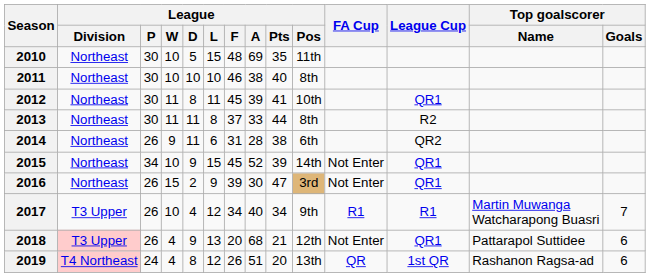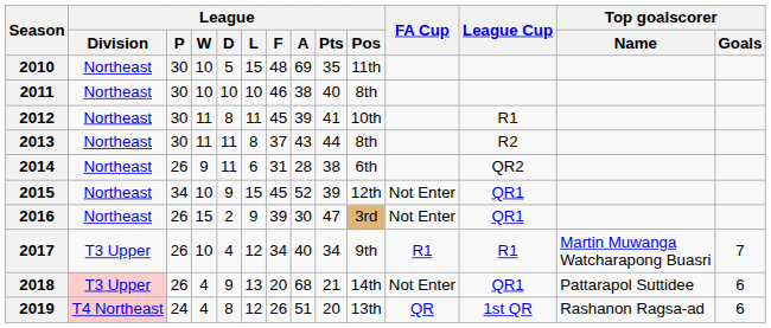 <table class="wikitable" style="text-align: center">
 <tr>
 <th rowspan=2>Season</th>
 <th colspan=9>League</th>
 <th rowspan=2><a href='#'>FA Cup</a></th>
 <th rowspan=2><a href='#'>League Cup</a></th>
 <th colspan=2>Top goalscorer</th>
 </tr>
 <tr>
 <th>Division</th>
 <th>P</th>
 <th>W</th>
 <th>D</th>
 <th>L</th>
 <th>F</th>
 <th>A</th>
 <th>Pts</th>
 <th>Pos</th>
 <th>Name</th>
 <th>Goals</th>
 </tr>
 <tr>
 <th>2010</th>
 <td><a href='#'>Northeast</a></td>
 <td>30</td>
 <td>10</td>
 <td>5</td>
 <td>15</td>
 <td>48</td>
 <td>69</td>
 <td>35</td>
 <td>11th</td>
 <td></td>
 <td></td>
 <td></td>
 <td></td>
 </tr>
 <tr>
 <th>2011</th>
 <td><a href='#'>Northeast</a></td>
 <td>30</td>
 <td>10</td>
 <td>10</td>
 <td>10</td>
 <td>46</td>
 <td>38</td>
 <td>40</td>
 <td>8th</td>
 <td></td>
 <td></td>
 <td></td>
 <td></td>
 </tr>
 <tr>
 <th>2012</th>
 <td><a href='#'>Northeast</a></td>
 <td>30</td>
 <td>11</td>
 <td>8</td>
 <td>11</td>
 <td>45</td>
 <td>39</td>
 <td>41</td>
 <td>10th</td>
 <td></td>
-<td><a href='#'>QR1</a></td>
+<td>R1</td>
 <td></td>
 <td></td>
 </tr>
 <tr>
 <th>2013</th>
 <td><a href='#'>Northeast</a></td>
 <td>30</td>
 <td>11</td>
 <td>11</td>
 <td>8</td>
 <td>37</td>
-<td>33</td>
+<td>43</td>
 <td>44</td>
 <td>8th</td>
 <td></td>
 <td>R2</td>
 <td></td>
 <td></td>
 </tr>
 <tr>
 <th>2014</th>
 <td><a href='#'>Northeast</a></td>
 <td>26</td>
 <td>9</td>
 <td>11</td>
 <td>6</td>
 <td>31</td>
 <td>28</td>
 <td>38</td>
 <td>6th</td>
 <td></td>
 <td>QR2</td>
 <td></td>
 <td></td>
 </tr>
 <tr>
 <th>2015</th>
 <td><a href='#'>Northeast</a></td>
 <td>34</td>
 <td>10</td>
 <td>9</td>
 <td>15</td>
 <td>45</td>
 <td>52</td>
 <td>39</td>
-<td>14th</td>
+<td>12th</td>
 <td>Not Enter</td>
 <td><a href='#'>QR1</a></td>
 <td></td>
 <td></td>
 </tr>
 <tr>
 <th>2016</th>
 <td><a href='#'>Northeast</a></td>
 <td>26</td>
 <td>15</td>
 <td>2</td>
 <td>9</td>
 <td>39</td>
 <td>30</td>
 <td>47</td>
 <td bgcolor=#deb678>3rd</td>
 <td>Not Enter</td>
 <td><a href='#'>QR1</a></td>
 <td></td>
 <td></td>
 </tr>
 <tr>
 <th>2017</th>
 <td><a href='#'>T3 Upper</a></td>
 <td>26</td>
 <td>10</td>
 <td>4</td>
 <td>12</td>
 <td>34</td>
 <td>40</td>
 <td>34</td>
 <td>9th</td>
 <td><a href='#'>R1</a></td>
 <td><a href='#'>R1</a></td>
 <td align="left"> <a href='#'>Martin Muwanga</a><br> Watcharapong Buasri</td>
 <td>7</td>
 </tr>
 <tr>
 <th>2018</th>
 <td bgcolor="#FFCCCC"><a href='#'>T3 Upper</a></td>
 <td>26</td>
 <td>4</td>
 <td>9</td>
 <td>13</td>
 <td>20</td>
 <td>68</td>
 <td>21</td>
-<td>12th</td>
+<td>14th</td>
 <td>Not Enter</td>
 <td><a href='#'>QR1</a></td>
 <td align="left"> Pattarapol Suttidee</td>
 <td>6</td>
 </tr>
 <tr>
 <th>2019</th>
 <td bgcolor="#FFCCCC"><a href='#'>T4 Northeast</a></td>
 <td>24</td>
 <td>4</td>
 <td>8</td>
 <td>12</td>
 <td>26</td>
 <td>51</td>
 <td>20</td>
 <td>13th</td>
 <td><a href='#'>QR</a></td>
 <td><a href='#'>1st QR</a></td>
 <td align="left"> Rashanon Ragsa-ad</td>
 <td>6</td>
 </tr>
 </table>
